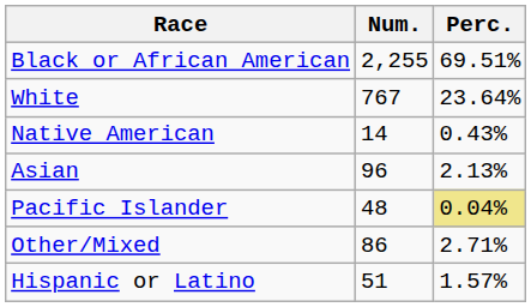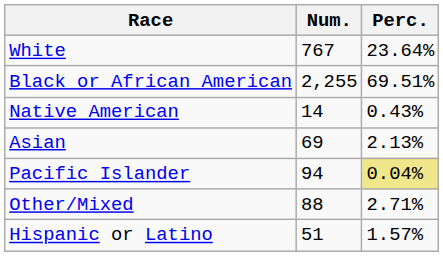 <table class="wikitable">
 <tr>
 <th>Race</th>
 <th>Num.</th>
 <th>Perc.</th>
 </tr>
 <tr>
+<td><a href='#'>White</a></td>
+<td>767</td>
+<td>23.64%</td>
+</tr>
+<tr>
 <td><a href='#'>Black or African American</a></td>
 <td>2,255</td>
 <td>69.51%</td>
-</tr>
-<tr>
-<td><a href='#'>White</a></td>
-<td>767</td>
-<td>23.64%</td>
 </tr>
 <tr>
 <td><a href='#'>Native American</a></td>
 <td>14</td>
 <td>0.43%</td>
 </tr>
 <tr>
 <td><a href='#'>Asian</a></td>
-<td>96</td>
+<td>69</td>
 <td>2.13%</td>
 </tr>
 <tr>
 <td><a href='#'>Pacific Islander</a></td>
-<td>48</td>
+<td>94</td>
 <td style="background: khaki;">0.04%</td>
 </tr>
 <tr>
 <td><a href='#'>Other/Mixed</a></td>
-<td>86</td>
+<td>88</td>
 <td>2.71%</td>
 </tr>
 <tr>
 <td><a href='#'>Hispanic</a> or <a href='#'>Latino</a></td>
 <td>51</td>
 <td>1.57%</td>
 </tr>
 </table>
